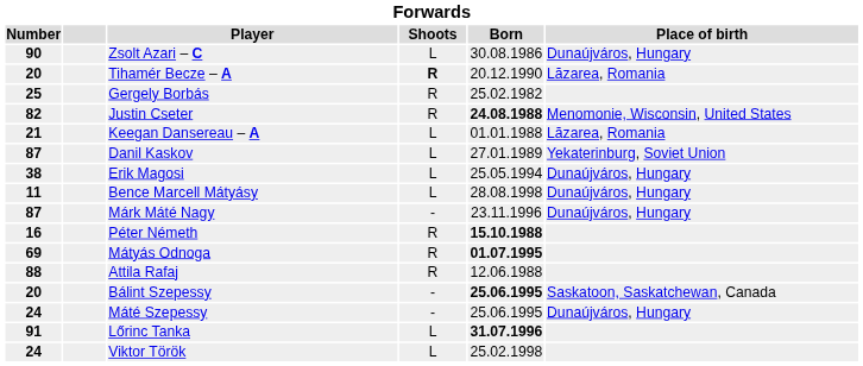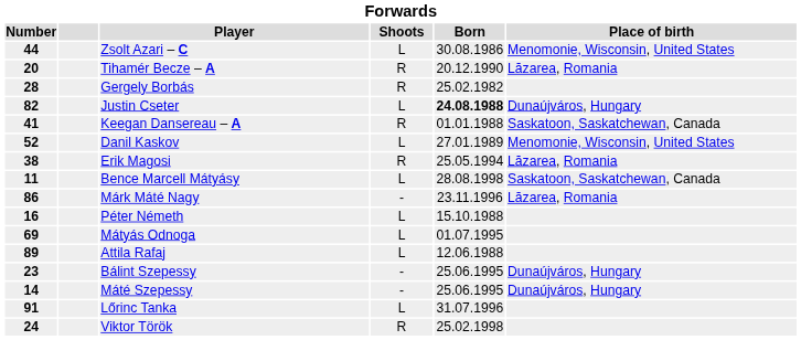 <table width=75%>
 <tr>
 <th colspan=7><big>Forwards</big></th>
 </tr>
 <tr bgcolor="#dddddd">
 <th width=5%>Number</th>
 <th width=5%></th>
 <th !width=15%>Player</th>
 <th width=8%>Shoots</th>
 <th width=9%>Born</th>
 <th width=37%>Place of birth</th>
 </tr>
 <tr bgcolor="#eeeeee">
-<td align=center><strong>90</strong></td>
+<td align=center><strong>44</strong></td>
 <td align=center></td>
 <td><a href='#'>Zsolt Azari</a> – <strong><a href='#'>C</a></strong></td>
 <td align=center>L</td>
 <td align=center>30.08.1986</td>
-<td><a href='#'>Dunaújváros</a>, <a href='#'>Hungary</a></td>
+<td><a href='#'>Menomonie, Wisconsin</a>, <a href='#'>United States</a></td>
 </tr>
 <tr bgcolor="#eeeeee">
 <td align=center><strong>20</strong></td>
 <td align=center></td>
 <td><a href='#'>Tihamér Becze</a> – <strong><a href='#'>A</a></strong></td>
-<td align=center><strong>R</strong></td>
+<td align=center>R</td>
 <td align=center>20.12.1990</td>
 <td><a href='#'>Lăzarea</a>, <a href='#'>Romania</a></td>
 </tr>
 <tr bgcolor="#eeeeee">
-<td align=center><strong>25</strong></td>
+<td align=center><strong>28</strong></td>
 <td align=center></td>
 <td><a href='#'>Gergely Borbás</a></td>
 <td align=center>R</td>
 <td align=center>25.02.1982</td>
 <td></td>
 </tr>
 <tr bgcolor="#eeeeee">
 <td align=center><strong>82</strong></td>
 <td align=center></td>
 <td><a href='#'>Justin Cseter</a></td>
-<td align=center>R</td>
+<td align=center>L</td>
 <td align=center><strong>24.08.1988</strong></td>
-<td><a href='#'>Menomonie, Wisconsin</a>, <a href='#'>United States</a></td>
+<td><a href='#'>Dunaújváros</a>, <a href='#'>Hungary</a></td>
 </tr>
 <tr bgcolor="#eeeeee">
-<td align=center><strong>21</strong></td>
+<td align=center><strong>41</strong></td>
 <td align=center></td>
 <td><a href='#'>Keegan Dansereau</a> – <strong><a href='#'>A</a></strong></td>
-<td align=center>L</td>
+<td align=center>R</td>
 <td align=center>01.01.1988</td>
-<td><a href='#'>Lăzarea</a>, <a href='#'>Romania</a></td>
+<td><a href='#'>Saskatoon, Saskatchewan</a>, Canada</td>
 </tr>
 <tr bgcolor="#eeeeee">
-<td align=center><strong>87</strong></td>
+<td align=center><strong>52</strong></td>
 <td align=center></td>
 <td><a href='#'>Danil Kaskov</a></td>
 <td align=center>L</td>
 <td align=center>27.01.1989</td>
-<td><a href='#'>Yekaterinburg</a>, <a href='#'>Soviet Union</a></td>
+<td><a href='#'>Menomonie, Wisconsin</a>, <a href='#'>United States</a></td>
 </tr>
 <tr bgcolor="#eeeeee">
 <td align=center><strong>38</strong></td>
 <td align=center></td>
 <td><a href='#'>Erik Magosi</a></td>
-<td align=center>L</td>
+<td align=center>R</td>
 <td align=center>25.05.1994</td>
-<td><a href='#'>Dunaújváros</a>, <a href='#'>Hungary</a></td>
+<td><a href='#'>Lăzarea</a>, <a href='#'>Romania</a></td>
 </tr>
 <tr bgcolor="#eeeeee">
 <td align=center><strong>11</strong></td>
 <td align=center></td>
 <td><a href='#'>Bence Marcell Mátyásy</a></td>
 <td align=center>L</td>
 <td align=center>28.08.1998</td>
-<td><a href='#'>Dunaújváros</a>, <a href='#'>Hungary</a></td>
+<td><a href='#'>Saskatoon, Saskatchewan</a>, Canada</td>
 </tr>
 <tr bgcolor="#eeeeee">
-<td align=center><strong>87</strong></td>
+<td align=center><strong>86</strong></td>
 <td align=center></td>
 <td><a href='#'>Márk Máté Nagy</a></td>
 <td align=center>-</td>
 <td align=center>23.11.1996</td>
-<td><a href='#'>Dunaújváros</a>, <a href='#'>Hungary</a></td>
+<td><a href='#'>Lăzarea</a>, <a href='#'>Romania</a></td>
 </tr>
 <tr bgcolor="#eeeeee">
 <td align=center><strong>16</strong></td>
 <td align=center></td>
 <td><a href='#'>Péter Németh</a></td>
-<td align=center>R</td>
-<td align=center><strong>15.10.1988</strong></td>
+<td align=center>L</td>
+<td align=center>15.10.1988</td>
 <td></td>
 </tr>
 <tr bgcolor="#eeeeee">
 <td align=center><strong>69</strong></td>
 <td align=center></td>
 <td><a href='#'>Mátyás Odnoga</a></td>
-<td align=center>R</td>
-<td align=center><strong>01.07.1995</strong></td>
+<td align=center>L</td>
+<td align=center>01.07.1995</td>
 <td></td>
 </tr>
 <tr bgcolor="#eeeeee">
-<td align=center><strong>88</strong></td>
+<td align=center><strong>89</strong></td>
 <td align=center></td>
 <td><a href='#'>Attila Rafaj</a></td>
-<td align=center>R</td>
+<td align=center>L</td>
 <td align=center>12.06.1988</td>
 <td></td>
 </tr>
 <tr bgcolor="#eeeeee">
-<td align=center><strong>20</strong></td>
+<td align=center><strong>23</strong></td>
 <td align=center></td>
 <td><a href='#'>Bálint Szepessy</a></td>
 <td align=center>-</td>
-<td align=center><strong>25.06.1995</strong></td>
-<td><a href='#'>Saskatoon, Saskatchewan</a>, Canada</td>
+<td align=center>25.06.1995</td>
+<td><a href='#'>Dunaújváros</a>, <a href='#'>Hungary</a></td>
 </tr>
 <tr bgcolor="#eeeeee">
-<td align=center><strong>24</strong></td>
+<td align=center><strong>14</strong></td>
 <td align=center></td>
 <td><a href='#'>Máté Szepessy</a></td>
 <td align=center>-</td>
 <td align=center>25.06.1995</td>
 <td><a href='#'>Dunaújváros</a>, <a href='#'>Hungary</a></td>
 </tr>
 <tr bgcolor="#eeeeee">
 <td align=center><strong>91</strong></td>
 <td align=center></td>
 <td><a href='#'>Lőrinc Tanka</a></td>
 <td align=center>L</td>
-<td align=center><strong>31.07.1996</strong></td>
+<td align=center>31.07.1996</td>
 <td></td>
 </tr>
 <tr bgcolor="#eeeeee">
 <td align=center><strong>24</strong></td>
 <td align=center></td>
 <td><a href='#'>Viktor Török</a></td>
-<td align=center>L</td>
+<td align=center>R</td>
 <td align=center>25.02.1998</td>
 <td></td>
 </tr>
 </table>
